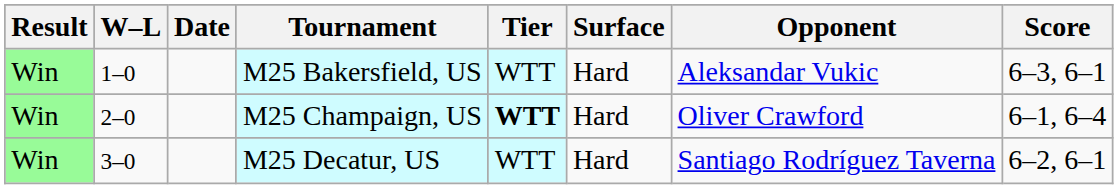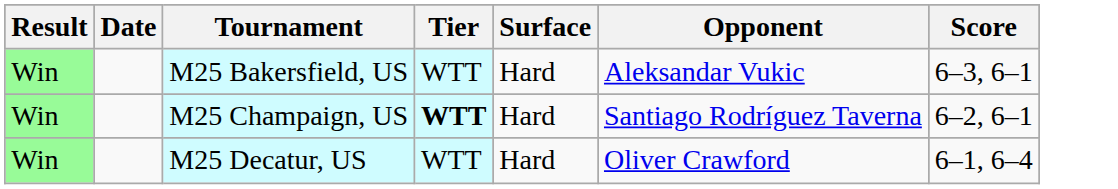 <table class="sortable wikitable">
 <tr>
 <th>Result</th>
-<th class="unsortable">W–L</th>
 <th>Date</th>
 <th>Tournament</th>
 <th>Tier</th>
 <th>Surface</th>
 <th>Opponent</th>
 <th class="unsortable">Score</th>
 </tr>
 <tr>
 <td bgcolor=98fb98>Win</td>
-<td><small>1–0</small></td>
 <td></td>
 <td style="background:#cffcff;">M25 Bakersfield, US</td>
 <td style="background:#cffcff;">WTT</td>
 <td>Hard</td>
 <td> <a href='#'>Aleksandar Vukic</a></td>
 <td>6–3, 6–1</td>
 </tr>
 <tr>
 <td bgcolor=98fb98>Win</td>
-<td><small>2–0</small></td>
 <td></td>
 <td style="background:#cffcff;">M25 Champaign, US</td>
 <td style="background:#cffcff;"><strong>WTT</strong></td>
 <td>Hard</td>
-<td> <a href='#'>Oliver Crawford</a></td>
-<td>6–1, 6–4</td>
+<td> <a href='#'>Santiago Rodríguez Taverna</a></td>
+<td>6–2, 6–1</td>
 </tr>
 <tr>
 <td bgcolor=98fb98>Win</td>
-<td><small>3–0</small></td>
 <td></td>
 <td style="background:#cffcff;">M25 Decatur, US</td>
 <td style="background:#cffcff;">WTT</td>
 <td>Hard</td>
-<td> <a href='#'>Santiago Rodríguez Taverna</a></td>
-<td>6–2, 6–1</td>
+<td> <a href='#'>Oliver Crawford</a></td>
+<td>6–1, 6–4</td>
 </tr>
 </table>
